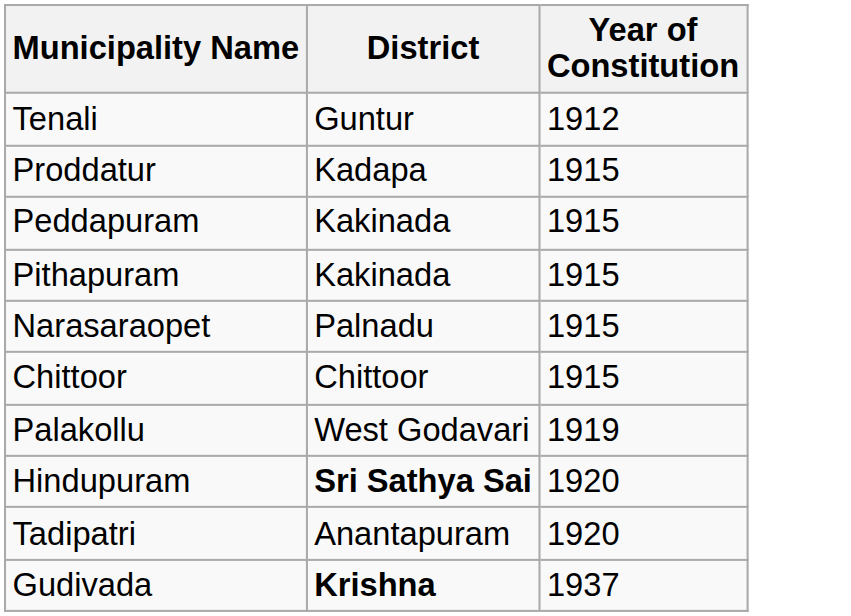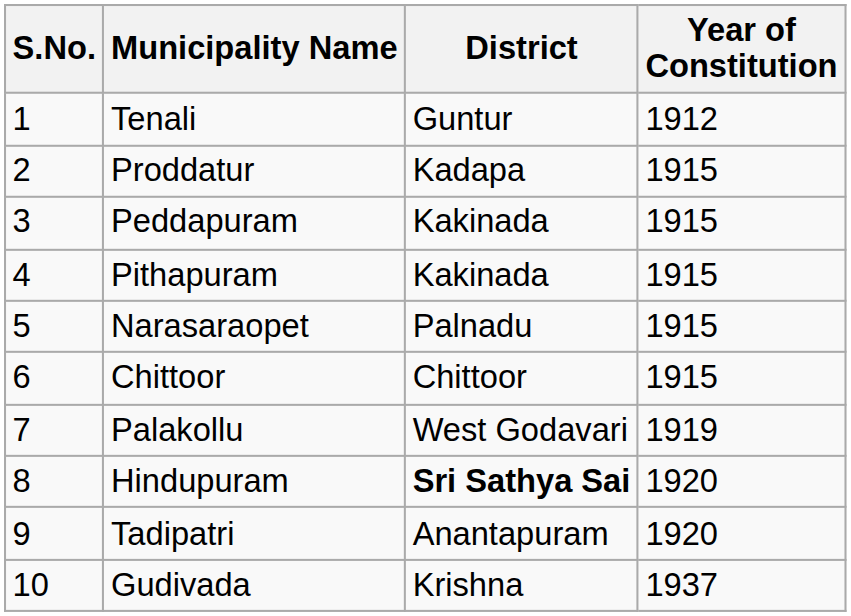 <table class="wikitable">
 <tr>
+<th>S.No.</th>
 <th>Municipality Name</th>
 <th>District</th>
 <th>Year of<br>Constitution</th>
 </tr>
 <tr>
+<td>1</td>
 <td>Tenali</td>
 <td>Guntur</td>
 <td>1912</td>
 </tr>
 <tr>
+<td>2</td>
 <td>Proddatur</td>
 <td>Kadapa</td>
 <td>1915</td>
 </tr>
 <tr>
+<td>3</td>
 <td>Peddapuram</td>
 <td>Kakinada</td>
 <td>1915</td>
 </tr>
 <tr>
+<td>4</td>
 <td>Pithapuram</td>
 <td>Kakinada</td>
 <td>1915</td>
 </tr>
 <tr>
+<td>5</td>
 <td>Narasaraopet</td>
 <td>Palnadu</td>
 <td>1915</td>
 </tr>
 <tr>
+<td>6</td>
 <td>Chittoor</td>
 <td>Chittoor</td>
 <td>1915 </td>
 </tr>
 <tr>
+<td>7</td>
 <td>Palakollu</td>
 <td>West Godavari</td>
 <td>1919</td>
 </tr>
 <tr>
+<td>8</td>
 <td>Hindupuram</td>
 <td><strong>Sri Sathya Sai</strong></td>
 <td>1920</td>
 </tr>
 <tr>
+<td>9</td>
 <td>Tadipatri</td>
 <td>Anantapuram</td>
 <td>1920</td>
 </tr>
 <tr>
+<td>10</td>
 <td>Gudivada</td>
-<td><strong>Krishna</strong></td>
+<td>Krishna</td>
 <td>1937</td>
 </tr>
 </table>
